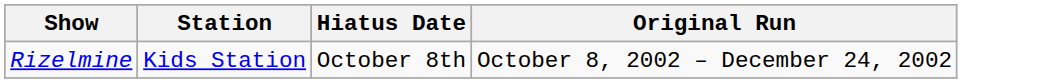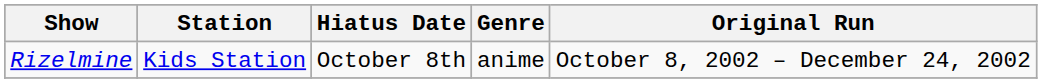 <table class="wikitable sortable">
 <tr>
 <th>Show</th>
 <th>Station</th>
 <th>Hiatus Date</th>
+<th>Genre</th>
 <th>Original Run</th>
 </tr>
 <tr>
 <td><em><a href='#'>Rizelmine</a></em></td>
 <td><a href='#'>Kids Station</a></td>
 <td>October 8th</td>
+<td>anime</td>
 <td>October 8, 2002 – December 24, 2002</td>
 </tr>
 </table>
